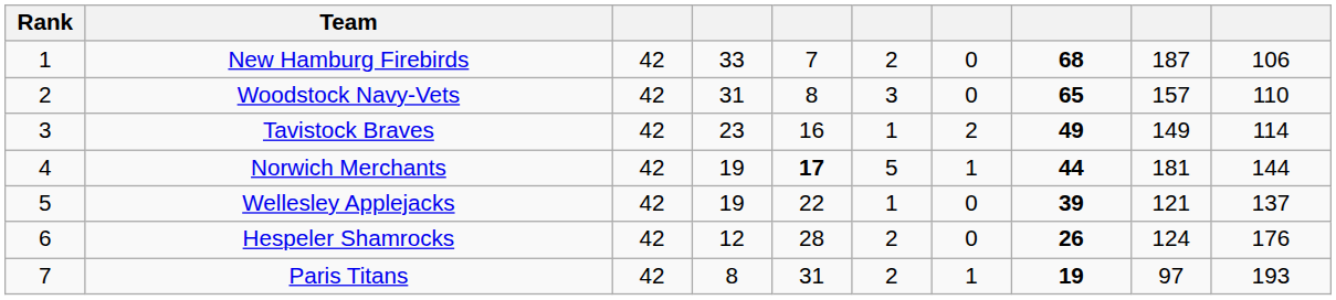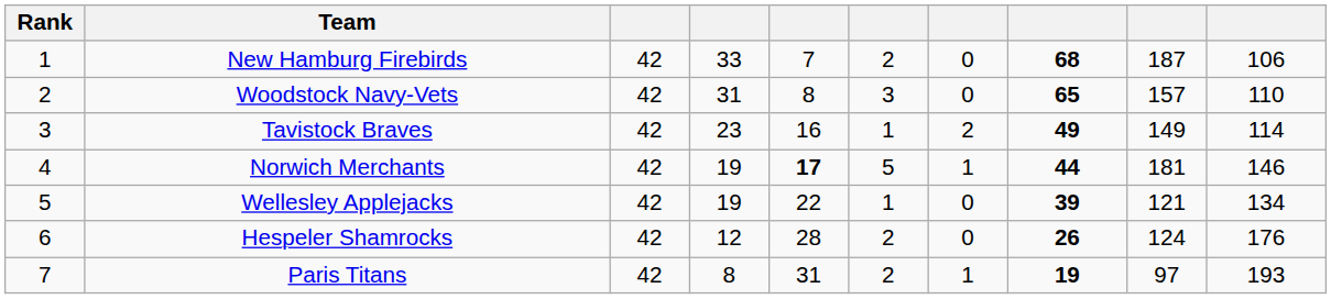 <table class="wikitable" style="text-align:center">
 <tr>
 <th bgcolor="#DDDDFF" width="5%">Rank</th>
 <th bgcolor="#DDDDFF" width="33%">Team</th>
 <th bgcolor="#DDDDFF" width="5%"></th>
 <th bgcolor="#DDDDFF" width="5%"></th>
 <th bgcolor="#DDDDFF" width="5%"></th>
 <th bgcolor="#DDDDFF" width="5%"></th>
 <th bgcolor="#DDDDFF" width="5%"></th>
 <th bgcolor="#DDDDFF" width="7.5%"></th>
 <th bgcolor="#DDDDFF" width="5%"></th>
 <th bgcolor="#DDDDFF" width="7.5%"></th>
 </tr>
 <tr>
 <td>1</td>
 <td><a href='#'>New Hamburg Firebirds</a></td>
 <td>42</td>
 <td>33</td>
 <td>7</td>
 <td>2</td>
 <td>0</td>
 <td><strong>68</strong></td>
 <td>187</td>
 <td>106</td>
 </tr>
 <tr>
 <td>2</td>
 <td><a href='#'>Woodstock Navy-Vets</a></td>
 <td>42</td>
 <td>31</td>
 <td>8</td>
 <td>3</td>
 <td>0</td>
 <td><strong>65</strong></td>
 <td>157</td>
 <td>110</td>
 </tr>
 <tr>
 <td>3</td>
 <td><a href='#'>Tavistock Braves</a></td>
 <td>42</td>
 <td>23</td>
 <td>16</td>
 <td>1</td>
 <td>2</td>
 <td><strong>49</strong></td>
 <td>149</td>
 <td>114</td>
 </tr>
 <tr>
 <td>4</td>
 <td><a href='#'>Norwich Merchants</a></td>
 <td>42</td>
 <td>19</td>
 <td><strong>17</strong></td>
 <td>5</td>
 <td>1</td>
 <td><strong>44</strong></td>
 <td>181</td>
-<td>144</td>
+<td>146</td>
 </tr>
 <tr>
 <td>5</td>
 <td><a href='#'>Wellesley Applejacks</a></td>
 <td>42</td>
 <td>19</td>
 <td>22</td>
 <td>1</td>
 <td>0</td>
 <td><strong>39</strong></td>
 <td>121</td>
-<td>137</td>
+<td>134</td>
 </tr>
 <tr>
 <td>6</td>
 <td><a href='#'>Hespeler Shamrocks</a></td>
 <td>42</td>
 <td>12</td>
 <td>28</td>
 <td>2</td>
 <td>0</td>
 <td><strong>26</strong></td>
 <td>124</td>
 <td>176</td>
 </tr>
 <tr>
 <td>7</td>
 <td><a href='#'>Paris Titans</a></td>
 <td>42</td>
 <td>8</td>
 <td>31</td>
 <td>2</td>
 <td>1</td>
 <td><strong>19</strong></td>
 <td>97</td>
 <td>193</td>
 </tr>
 </table>
